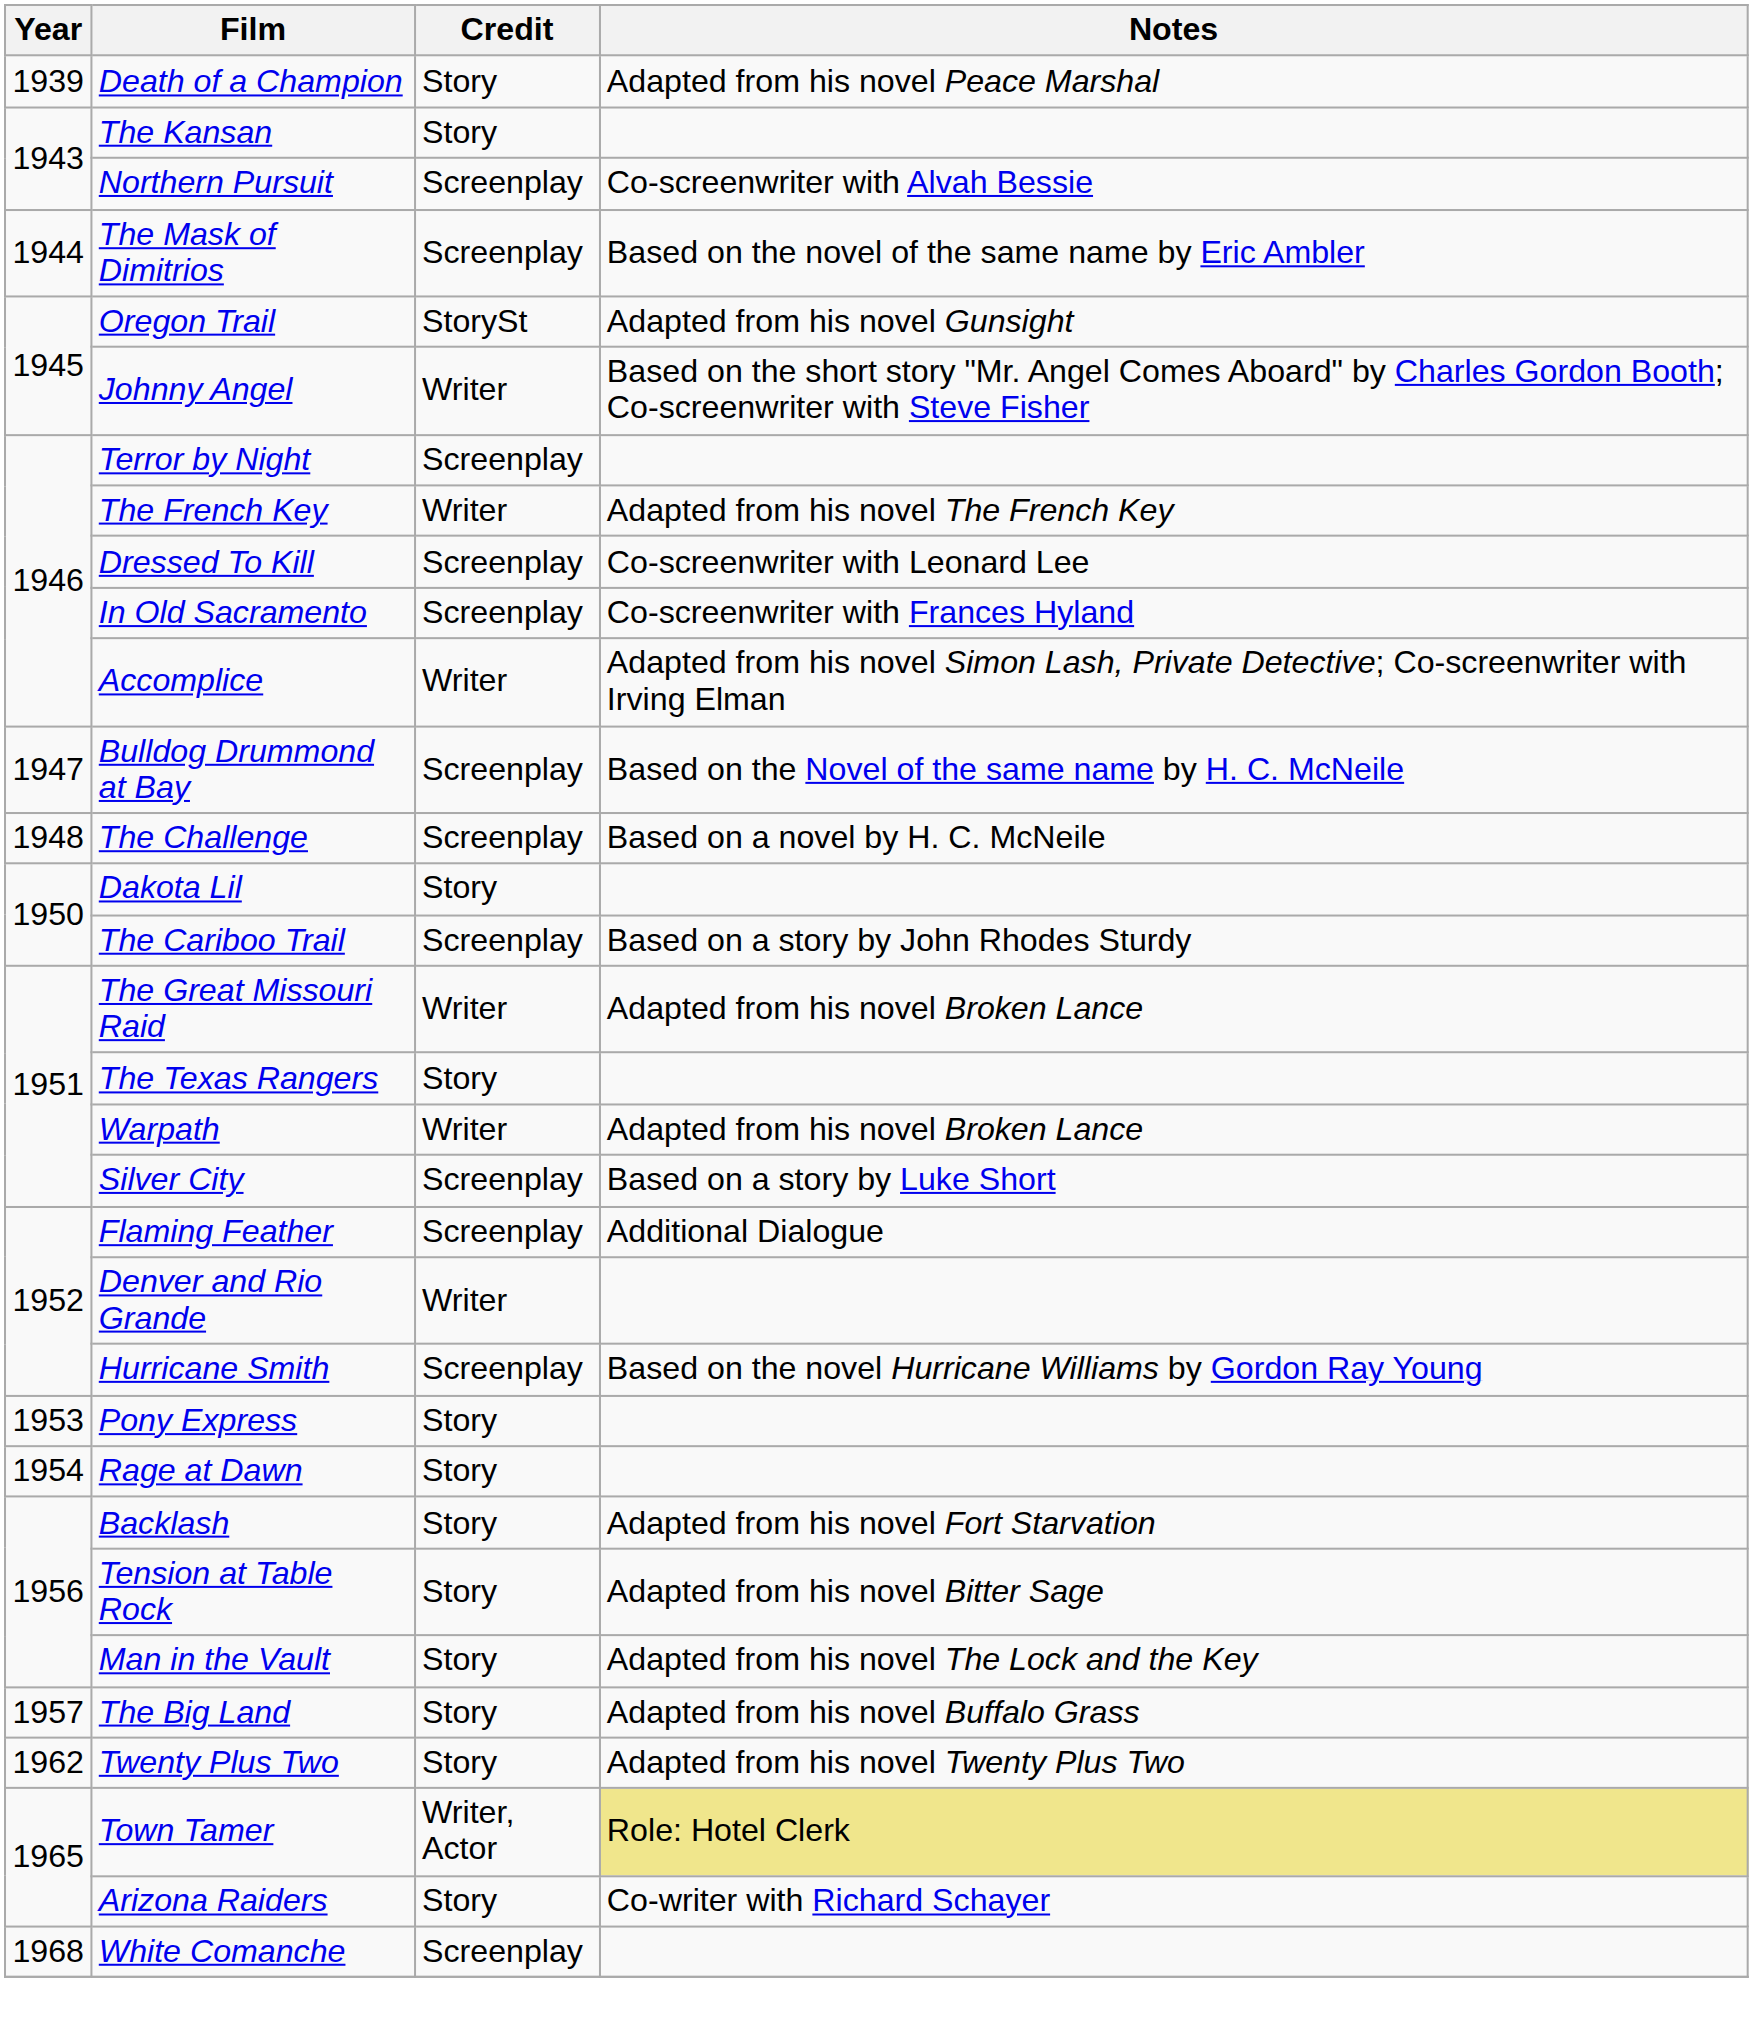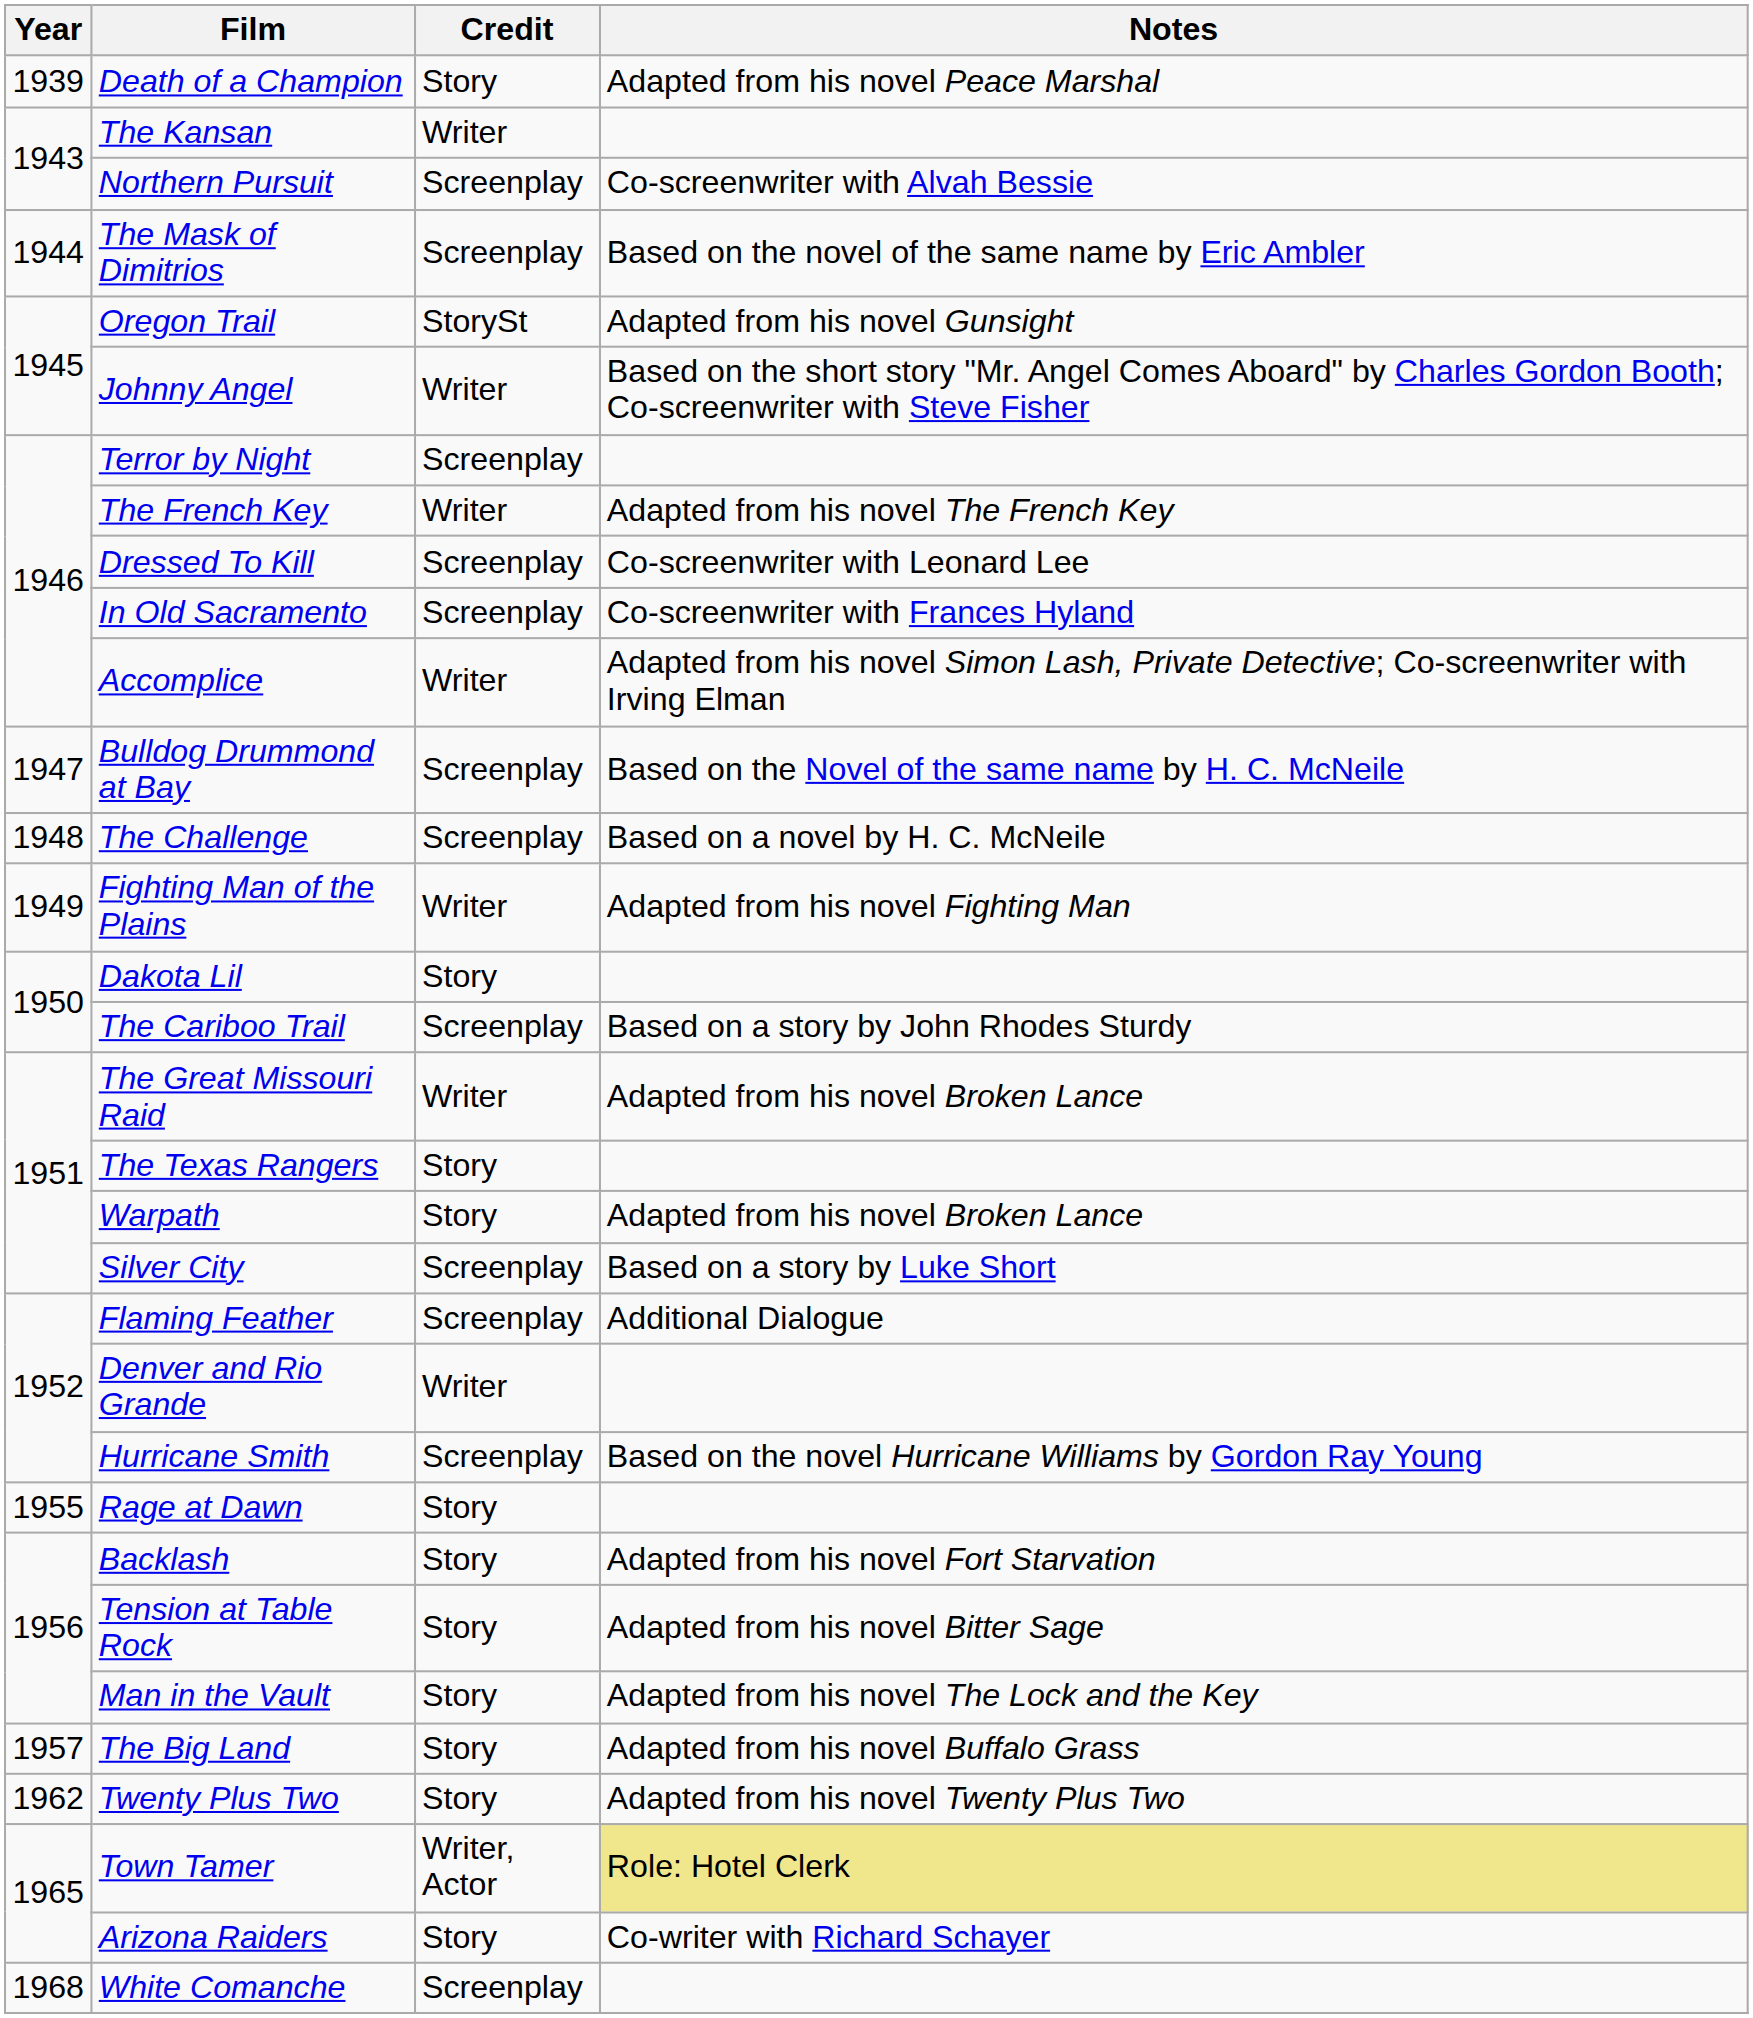 <table class="wikitable">
 <tr>
 <th>Year</th>
 <th>Film</th>
 <th>Credit</th>
 <th>Notes</th>
 </tr>
 <tr>
 <td>1939</td>
 <td><em><a href='#'>Death of a Champion</a></em></td>
 <td>Story</td>
 <td>Adapted from his novel <em>Peace Marshal</em></td>
 </tr>
 <tr>
 <td rowspan=2>1943</td>
 <td><em><a href='#'>The Kansan</a></em></td>
-<td>Story</td>
+<td>Writer</td>
 <td></td>
 </tr>
 <tr>
 <td><em><a href='#'>Northern Pursuit</a></em></td>
 <td>Screenplay</td>
 <td>Co-screenwriter with <a href='#'>Alvah Bessie</a></td>
 </tr>
 <tr>
 <td>1944</td>
 <td><em><a href='#'>The Mask of Dimitrios</a></em></td>
 <td>Screenplay</td>
 <td>Based on the novel of the same name by <a href='#'>Eric Ambler</a></td>
 </tr>
 <tr>
 <td rowspan=2>1945</td>
 <td><em><a href='#'>Oregon Trail</a></em></td>
 <td>StorySt</td>
 <td>Adapted from his novel <em>Gunsight</em></td>
 </tr>
 <tr>
 <td><em><a href='#'>Johnny Angel</a></em></td>
 <td>Writer</td>
 <td>Based on the short story "Mr. Angel Comes Aboard" by <a href='#'>Charles Gordon Booth</a>; Co-screenwriter with <a href='#'>Steve Fisher</a></td>
 </tr>
 <tr>
 <td rowspan=5>1946</td>
 <td><em><a href='#'>Terror by Night</a></em></td>
 <td>Screenplay</td>
 <td></td>
 </tr>
 <tr>
 <td><em><a href='#'>The French Key</a></em></td>
 <td>Writer</td>
 <td>Adapted from his novel <em>The French Key</em></td>
 </tr>
 <tr>
 <td><em><a href='#'>Dressed To Kill</a></em></td>
 <td>Screenplay</td>
 <td>Co-screenwriter with Leonard Lee</td>
 </tr>
 <tr>
 <td><em><a href='#'>In Old Sacramento</a></em></td>
 <td>Screenplay</td>
 <td>Co-screenwriter with <a href='#'>Frances Hyland</a></td>
 </tr>
 <tr>
 <td><em><a href='#'>Accomplice</a></em></td>
 <td>Writer</td>
 <td>Adapted from his novel <em>Simon Lash, Private Detective</em>; Co-screenwriter with Irving Elman</td>
 </tr>
 <tr>
 <td>1947</td>
 <td><em><a href='#'>Bulldog Drummond at Bay</a></em></td>
 <td>Screenplay</td>
 <td>Based on the <a href='#'>Novel of the same name</a> by <a href='#'>H. C. McNeile</a></td>
 </tr>
 <tr>
 <td>1948</td>
 <td><em><a href='#'>The Challenge</a></em></td>
 <td>Screenplay</td>
 <td>Based on a novel by H. C. McNeile</td>
 </tr>
 <tr>
+<td>1949</td>
+<td><em><a href='#'>Fighting Man of the Plains</a></em></td>
+<td>Writer</td>
+<td>Adapted from his novel <em>Fighting Man</em></td>
+</tr>
+<tr>
 <td rowspan=2>1950</td>
 <td><em><a href='#'>Dakota Lil</a></em></td>
 <td>Story</td>
 <td></td>
 </tr>
 <tr>
 <td><em><a href='#'>The Cariboo Trail</a></em></td>
 <td>Screenplay</td>
 <td>Based on a story by John Rhodes Sturdy</td>
 </tr>
 <tr>
 <td rowspan=4>1951</td>
 <td><em><a href='#'>The Great Missouri Raid</a></em></td>
 <td>Writer</td>
 <td>Adapted from his novel <em>Broken Lance</em></td>
 </tr>
 <tr>
 <td><em><a href='#'>The Texas Rangers</a></em></td>
 <td>Story</td>
 <td></td>
 </tr>
 <tr>
 <td><em><a href='#'>Warpath</a></em></td>
-<td>Writer</td>
+<td>Story</td>
 <td>Adapted from his novel <em>Broken Lance</em></td>
 </tr>
 <tr>
 <td><em><a href='#'>Silver City</a></em></td>
 <td>Screenplay</td>
 <td>Based on a story by <a href='#'>Luke Short</a></td>
 </tr>
 <tr>
 <td rowspan=3>1952</td>
 <td><em><a href='#'>Flaming Feather</a></em></td>
 <td>Screenplay</td>
 <td>Additional Dialogue</td>
 </tr>
 <tr>
 <td><em><a href='#'>Denver and Rio Grande</a></em></td>
 <td>Writer</td>
 <td></td>
 </tr>
 <tr>
 <td><em><a href='#'>Hurricane Smith</a></em></td>
 <td>Screenplay</td>
 <td>Based on the novel <em>Hurricane Williams</em> by <a href='#'>Gordon Ray Young</a></td>
 </tr>
 <tr>
-<td>1953</td>
-<td><em><a href='#'>Pony Express</a></em></td>
-<td>Story</td>
-<td></td>
-</tr>
-<tr>
-<td>1954</td>
+<td>1955</td>
 <td><em><a href='#'>Rage at Dawn</a></em></td>
 <td>Story</td>
 <td></td>
 </tr>
 <tr>
 <td rowspan=3>1956</td>
 <td><em><a href='#'>Backlash</a></em></td>
 <td>Story</td>
 <td>Adapted from his novel <em>Fort Starvation</em></td>
 </tr>
 <tr>
 <td><em><a href='#'>Tension at Table Rock</a></em></td>
 <td>Story</td>
 <td>Adapted from his novel <em>Bitter Sage</em></td>
 </tr>
 <tr>
 <td><em><a href='#'>Man in the Vault</a></em></td>
 <td>Story</td>
 <td>Adapted from his novel <em>The Lock and the Key</em></td>
 </tr>
 <tr>
 <td>1957</td>
 <td><em><a href='#'>The Big Land</a></em></td>
 <td>Story</td>
 <td>Adapted from his novel <em>Buffalo Grass</em></td>
 </tr>
 <tr>
 <td>1962</td>
 <td><em><a href='#'>Twenty Plus Two</a></em></td>
 <td>Story</td>
 <td>Adapted from his novel <em>Twenty Plus Two</em></td>
 </tr>
 <tr>
 <td rowspan=2>1965</td>
 <td><em><a href='#'>Town Tamer</a></em></td>
 <td>Writer, Actor</td>
 <td style="background: khaki;">Role: Hotel Clerk</td>
 </tr>
 <tr>
 <td><em><a href='#'>Arizona Raiders</a></em></td>
 <td>Story</td>
 <td>Co-writer with <a href='#'>Richard Schayer</a></td>
 </tr>
 <tr>
 <td>1968</td>
 <td><em><a href='#'>White Comanche</a></em></td>
 <td>Screenplay</td>
 <td></td>
 </tr>
 <tr>
 </tr>
 </table>
